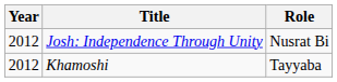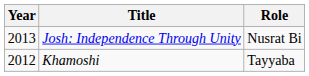 <table class="wikitable sortable plainrowheaders">
 <tr style="text-align:center;">
 <th scope="col">Year</th>
 <th scope="col">Title</th>
 <th scope="col">Role</th>
 </tr>
 <tr>
-<td>2012</td>
+<td>2013</td>
 <td><em><a href='#'>Josh: Independence Through Unity</a></em></td>
 <td>Nusrat Bi</td>
 </tr>
 <tr>
 <td>2012</td>
 <td><em>Khamoshi</em></td>
 <td>Tayyaba</td>
 </tr>
 </table>
